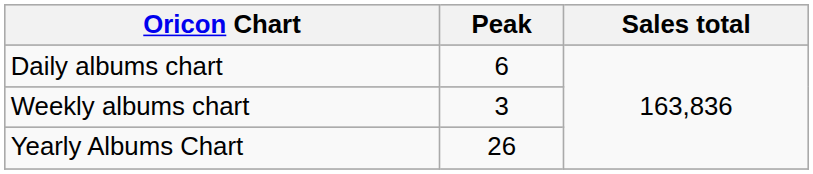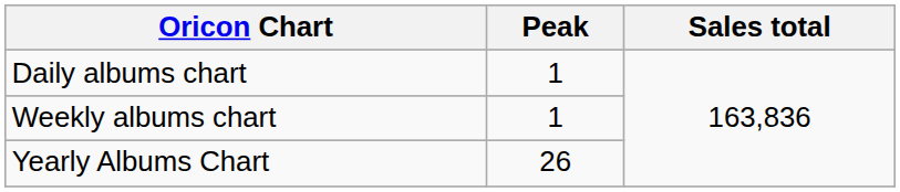 <table class="wikitable" style="width:500px;">
 <tr>
 <th style="text-align:center;"><a href='#'>Oricon</a> Chart</th>
 <th style="text-align:center;">Peak</th>
 <th style="text-align:center;">Sales total</th>
 </tr>
 <tr>
 <td align="left">Daily albums chart</td>
-<td style="text-align:center;">6</td>
+<td style="text-align:center;">1</td>
 <td style="text-align:center;" rowspan="3">163,836</td>
 </tr>
 <tr>
 <td align="left">Weekly albums chart</td>
-<td style="text-align:center;">3</td>
+<td style="text-align:center;">1</td>
 </tr>
 <tr>
 <td align="left">Yearly Albums Chart</td>
 <td style="text-align:center;">26</td>
 </tr>
 </table>
